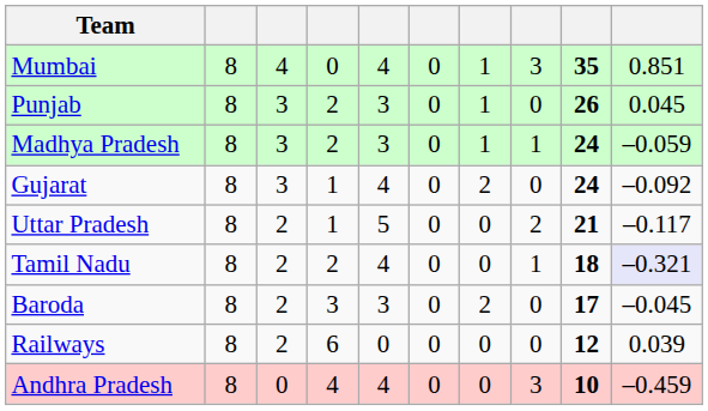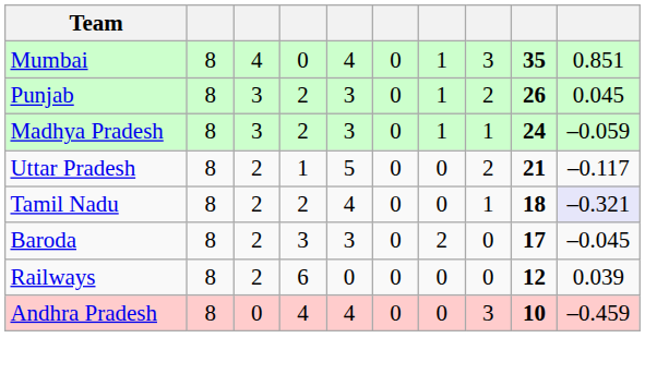 <table class="wikitable" style="text-align:center">
 <tr>
 <th style="width:120px">Team</th>
 <th style="width:25px"></th>
 <th style="width:25px"></th>
 <th style="width:25px"></th>
 <th style="width:25px"></th>
 <th style="width:25px"></th>
 <th style="width:25px; color:blue"></th>
 <th style="width:25px; color:blue"></th>
 <th style="width:25px"></th>
 <th style="width:50px"></th>
 </tr>
 <tr style="background:#cfc;">
 <td style="text-align:left"><a href='#'>Mumbai</a></td>
 <td>8</td>
 <td>4</td>
 <td>0</td>
 <td>4</td>
 <td>0</td>
 <td>1</td>
 <td>3</td>
 <td><strong>35</strong></td>
 <td>0.851</td>
 </tr>
 <tr style="background:#cfc;">
 <td style="text-align:left"><a href='#'>Punjab</a></td>
 <td>8</td>
 <td>3</td>
 <td>2</td>
 <td>3</td>
 <td>0</td>
 <td>1</td>
-<td>0</td>
+<td>2</td>
 <td><strong>26</strong></td>
 <td>0.045</td>
 </tr>
 <tr style="background:#cfc;">
 <td style="text-align:left"><a href='#'>Madhya Pradesh</a></td>
 <td>8</td>
 <td>3</td>
 <td>2</td>
 <td>3</td>
 <td>0</td>
 <td>1</td>
 <td>1</td>
 <td><strong>24</strong></td>
 <td>–0.059</td>
-</tr>
-<tr>
-<td style="text-align:left;"><a href='#'>Gujarat</a></td>
-<td>8</td>
-<td>3</td>
-<td>1</td>
-<td>4</td>
-<td>0</td>
-<td>2</td>
-<td>0</td>
-<td><strong>24</strong></td>
-<td>–0.092</td>
 </tr>
 <tr>
 <td style="text-align:left"><a href='#'>Uttar Pradesh</a></td>
 <td>8</td>
 <td>2</td>
 <td>1</td>
 <td>5</td>
 <td>0</td>
 <td>0</td>
 <td>2</td>
 <td><strong>21</strong></td>
 <td>–0.117</td>
 </tr>
 <tr>
 <td style="text-align:left"><a href='#'>Tamil Nadu</a></td>
 <td>8</td>
 <td>2</td>
 <td>2</td>
 <td>4</td>
 <td>0</td>
 <td>0</td>
 <td>1</td>
 <td><strong>18</strong></td>
 <td style="background: lavender;">–0.321</td>
 </tr>
 <tr>
 <td style="text-align:left"><a href='#'>Baroda</a></td>
 <td>8</td>
 <td>2</td>
 <td>3</td>
 <td>3</td>
 <td>0</td>
 <td>2</td>
 <td>0</td>
 <td><strong>17</strong></td>
 <td>–0.045</td>
 </tr>
 <tr>
 <td style="text-align:left"><a href='#'>Railways</a></td>
 <td>8</td>
 <td>2</td>
 <td>6</td>
 <td>0</td>
 <td>0</td>
 <td>0</td>
 <td>0</td>
 <td><strong>12</strong></td>
 <td>0.039</td>
 </tr>
 <tr style="background:#fcc;">
 <td style="text-align:left"><a href='#'>Andhra Pradesh</a></td>
 <td>8</td>
 <td>0</td>
 <td>4</td>
 <td>4</td>
 <td>0</td>
 <td>0</td>
 <td>3</td>
 <td><strong>10</strong></td>
 <td>–0.459</td>
 </tr>
 </table>
